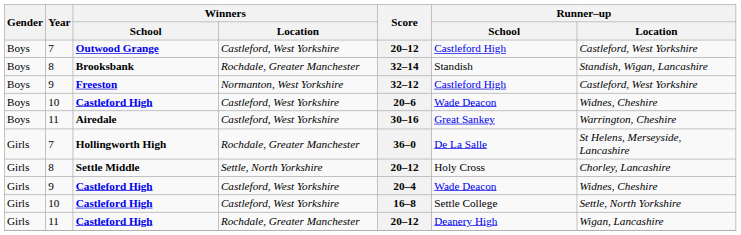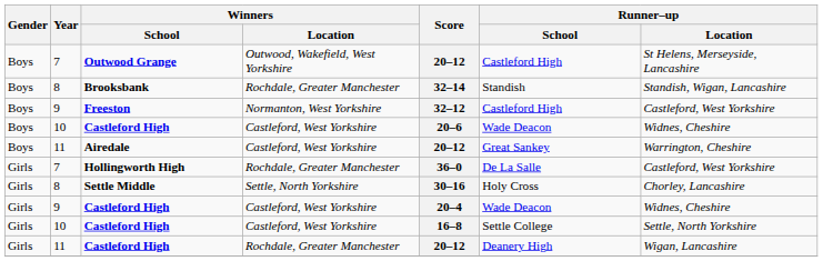 <table class="wikitable" style="text-align:left;">
 <tr>
 <th width=20 rowspan=2>Gender</th>
 <th width=20 rowspan=2>Year</th>
 <th colspan=2>Winners</th>
 <th width=70 rowspan=2>Score<br></th>
 <th colspan=2>Runner–up</th>
 </tr>
 <tr>
 <th width=200>School</th>
 <th width=220>Location</th>
 <th width=200>School</th>
 <th width=220>Location</th>
 </tr>
 <tr>
 <td>Boys</td>
 <td>7</td>
 <td><strong><a href='#'>Outwood Grange</a></strong></td>
-<td><em>Castleford, West Yorkshire</em></td>
+<td><em>Outwood, Wakefield, West Yorkshire</em></td>
 <th text-align:center>20–12</th>
 <td><a href='#'>Castleford High</a></td>
-<td><em>Castleford, West Yorkshire</em></td>
+<td><em>St Helens, Merseyside, Lancashire</em></td>
 </tr>
 <tr>
 <td>Boys</td>
 <td>8</td>
 <td><strong>Brooksbank</strong></td>
 <td><em>Rochdale, Greater Manchester</em></td>
 <th text-align:center>32–14</th>
 <td>Standish</td>
 <td><em>Standish, Wigan, Lancashire</em></td>
 </tr>
 <tr>
 <td>Boys</td>
 <td>9</td>
 <td><strong><a href='#'>Freeston</a></strong></td>
 <td><em>Normanton, West Yorkshire</em></td>
 <th text-align:center>32–12</th>
 <td><a href='#'>Castleford High</a></td>
 <td><em>Castleford, West Yorkshire</em></td>
 </tr>
 <tr>
 <td>Boys</td>
 <td>10</td>
 <td><strong><a href='#'>Castleford High</a></strong></td>
 <td><em>Castleford, West Yorkshire</em></td>
 <th text-align:center>20–6</th>
 <td><a href='#'>Wade Deacon</a></td>
 <td><em>Widnes, Cheshire</em></td>
 </tr>
 <tr>
 <td>Boys</td>
 <td>11</td>
 <td><strong>Airedale</strong></td>
 <td><em>Castleford, West Yorkshire</em></td>
-<th text-align:center>30–16</th>
+<th text-align:center>20–12</th>
 <td><a href='#'>Great Sankey</a></td>
 <td><em>Warrington, Cheshire</em></td>
 </tr>
 <tr>
 <td>Girls</td>
 <td>7</td>
 <td><strong>Hollingworth High</strong></td>
 <td><em>Rochdale, Greater Manchester</em></td>
 <th text-align:center>36–0</th>
 <td><a href='#'>De La Salle</a></td>
-<td><em>St Helens, Merseyside, Lancashire</em></td>
+<td><em>Castleford, West Yorkshire</em></td>
 </tr>
 <tr>
 <td>Girls</td>
 <td>8</td>
 <td><strong>Settle Middle</strong></td>
 <td><em>Settle, North Yorkshire</em></td>
-<th text-align:center>20–12</th>
+<th text-align:center>30–16</th>
 <td>Holy Cross</td>
 <td><em>Chorley, Lancashire</em></td>
 </tr>
 <tr>
 <td>Girls</td>
 <td>9</td>
 <td><strong><a href='#'>Castleford High</a></strong></td>
 <td><em>Castleford, West Yorkshire</em></td>
 <th text-align:center>20–4</th>
 <td><a href='#'>Wade Deacon</a></td>
 <td><em>Widnes, Cheshire</em></td>
 </tr>
 <tr>
 <td>Girls</td>
 <td>10</td>
 <td><strong><a href='#'>Castleford High</a></strong></td>
 <td><em>Castleford, West Yorkshire</em></td>
 <th text-align:center>16–8</th>
 <td>Settle College</td>
 <td><em>Settle, North Yorkshire</em></td>
 </tr>
 <tr>
 <td>Girls</td>
 <td>11</td>
 <td><strong><a href='#'>Castleford High</a></strong></td>
 <td><em>Rochdale, Greater Manchester</em></td>
 <th text-align:center>20–12</th>
 <td><a href='#'>Deanery High</a></td>
 <td><em>Wigan, Lancashire</em></td>
 </tr>
 <tr>
 </tr>
 </table>
